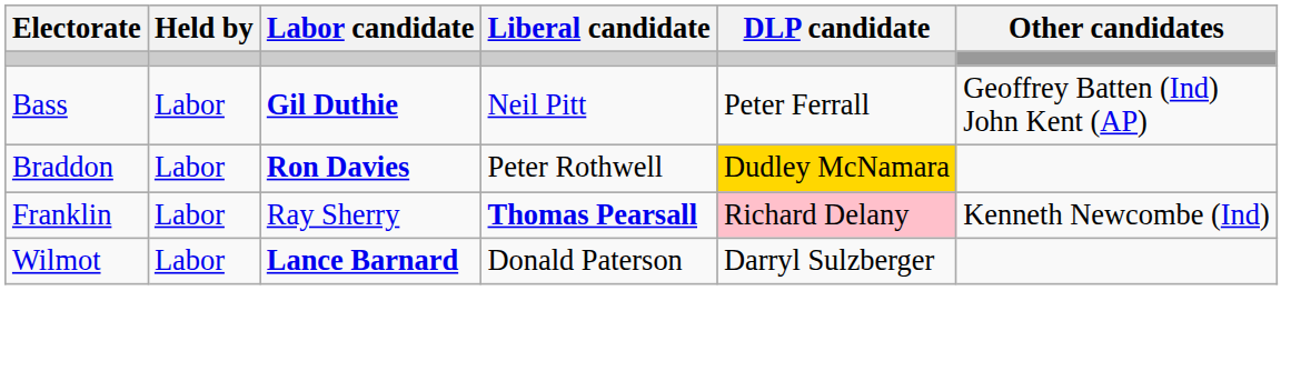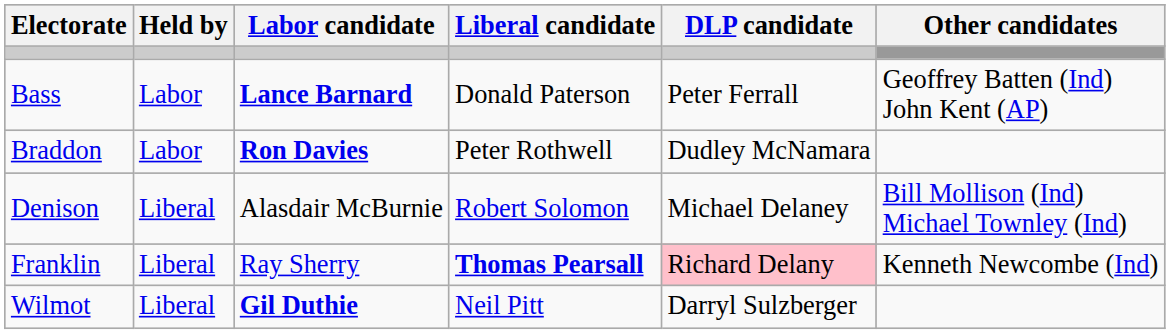 <table class="wikitable">
 <tr>
 <th>Electorate</th>
 <th>Held by</th>
 <th><a href='#'>Labor</a> candidate</th>
 <th><a href='#'>Liberal</a> candidate</th>
 <th><a href='#'>DLP</a> candidate</th>
 <th>Other candidates</th>
 </tr>
 <tr bgcolor="#cccccc">
 <td></td>
 <td></td>
 <td></td>
 <td></td>
 <td></td>
 <td bgcolor="#999999"></td>
 </tr>
 <tr>
 <td><a href='#'>Bass</a></td>
 <td><a href='#'>Labor</a></td>
-<td><strong><a href='#'>Gil Duthie</a></strong></td>
-<td><a href='#'>Neil Pitt</a></td>
+<td><strong><a href='#'>Lance Barnard</a></strong></td>
+<td>Donald Paterson</td>
 <td>Peter Ferrall</td>
 <td>Geoffrey Batten (<a href='#'>Ind</a>)<br>John Kent (<a href='#'>AP</a>)</td>
 </tr>
 <tr>
 <td><a href='#'>Braddon</a></td>
 <td><a href='#'>Labor</a></td>
 <td><strong><a href='#'>Ron Davies</a></strong></td>
 <td>Peter Rothwell</td>
-<td style="background: gold;">Dudley McNamara</td>
+<td>Dudley McNamara</td>
 <td></td>
 </tr>
 <tr>
+<td><a href='#'>Denison</a></td>
+<td><a href='#'>Liberal</a></td>
+<td>Alasdair McBurnie</td>
+<td><a href='#'>Robert Solomon</a></td>
+<td>Michael Delaney</td>
+<td><a href='#'>Bill Mollison</a> (<a href='#'>Ind</a>)<br><a href='#'>Michael Townley</a> (<a href='#'>Ind</a>)</td>
+</tr>
+<tr>
 <td><a href='#'>Franklin</a></td>
-<td><a href='#'>Labor</a></td>
+<td><a href='#'>Liberal</a></td>
 <td><a href='#'>Ray Sherry</a></td>
 <td><strong><a href='#'>Thomas Pearsall</a></strong></td>
 <td style="background: pink;">Richard Delany</td>
 <td>Kenneth Newcombe (<a href='#'>Ind</a>)</td>
 </tr>
 <tr>
 <td><a href='#'>Wilmot</a></td>
-<td><a href='#'>Labor</a></td>
-<td><strong><a href='#'>Lance Barnard</a></strong></td>
-<td>Donald Paterson</td>
+<td><a href='#'>Liberal</a></td>
+<td><strong><a href='#'>Gil Duthie</a></strong></td>
+<td><a href='#'>Neil Pitt</a></td>
 <td>Darryl Sulzberger</td>
 <td></td>
 </tr>
 </table>
